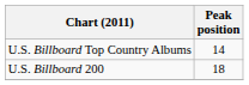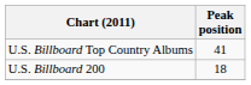 <table class="wikitable">
 <tr>
 <th>Chart (2011)</th>
 <th>Peak<br>position</th>
 </tr>
 <tr>
 <td>U.S. <em>Billboard</em> Top Country Albums</td>
-<td align="center">14</td>
+<td align="center">41</td>
 </tr>
 <tr>
 <td>U.S. <em>Billboard</em> 200</td>
 <td align="center">18</td>
 </tr>
 <tr>
 </tr>
 </table>
